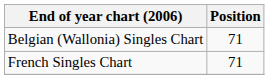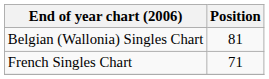 <table class="wikitable sortable">
 <tr>
 <th>End of year chart (2006)</th>
 <th>Position</th>
 </tr>
 <tr>
 <td>Belgian (Wallonia) Singles Chart</td>
-<td align="center">71</td>
+<td align="center">81</td>
 </tr>
 <tr>
 <td>French Singles Chart</td>
 <td align="center">71</td>
 </tr>
 <tr>
 </tr>
 </table>
